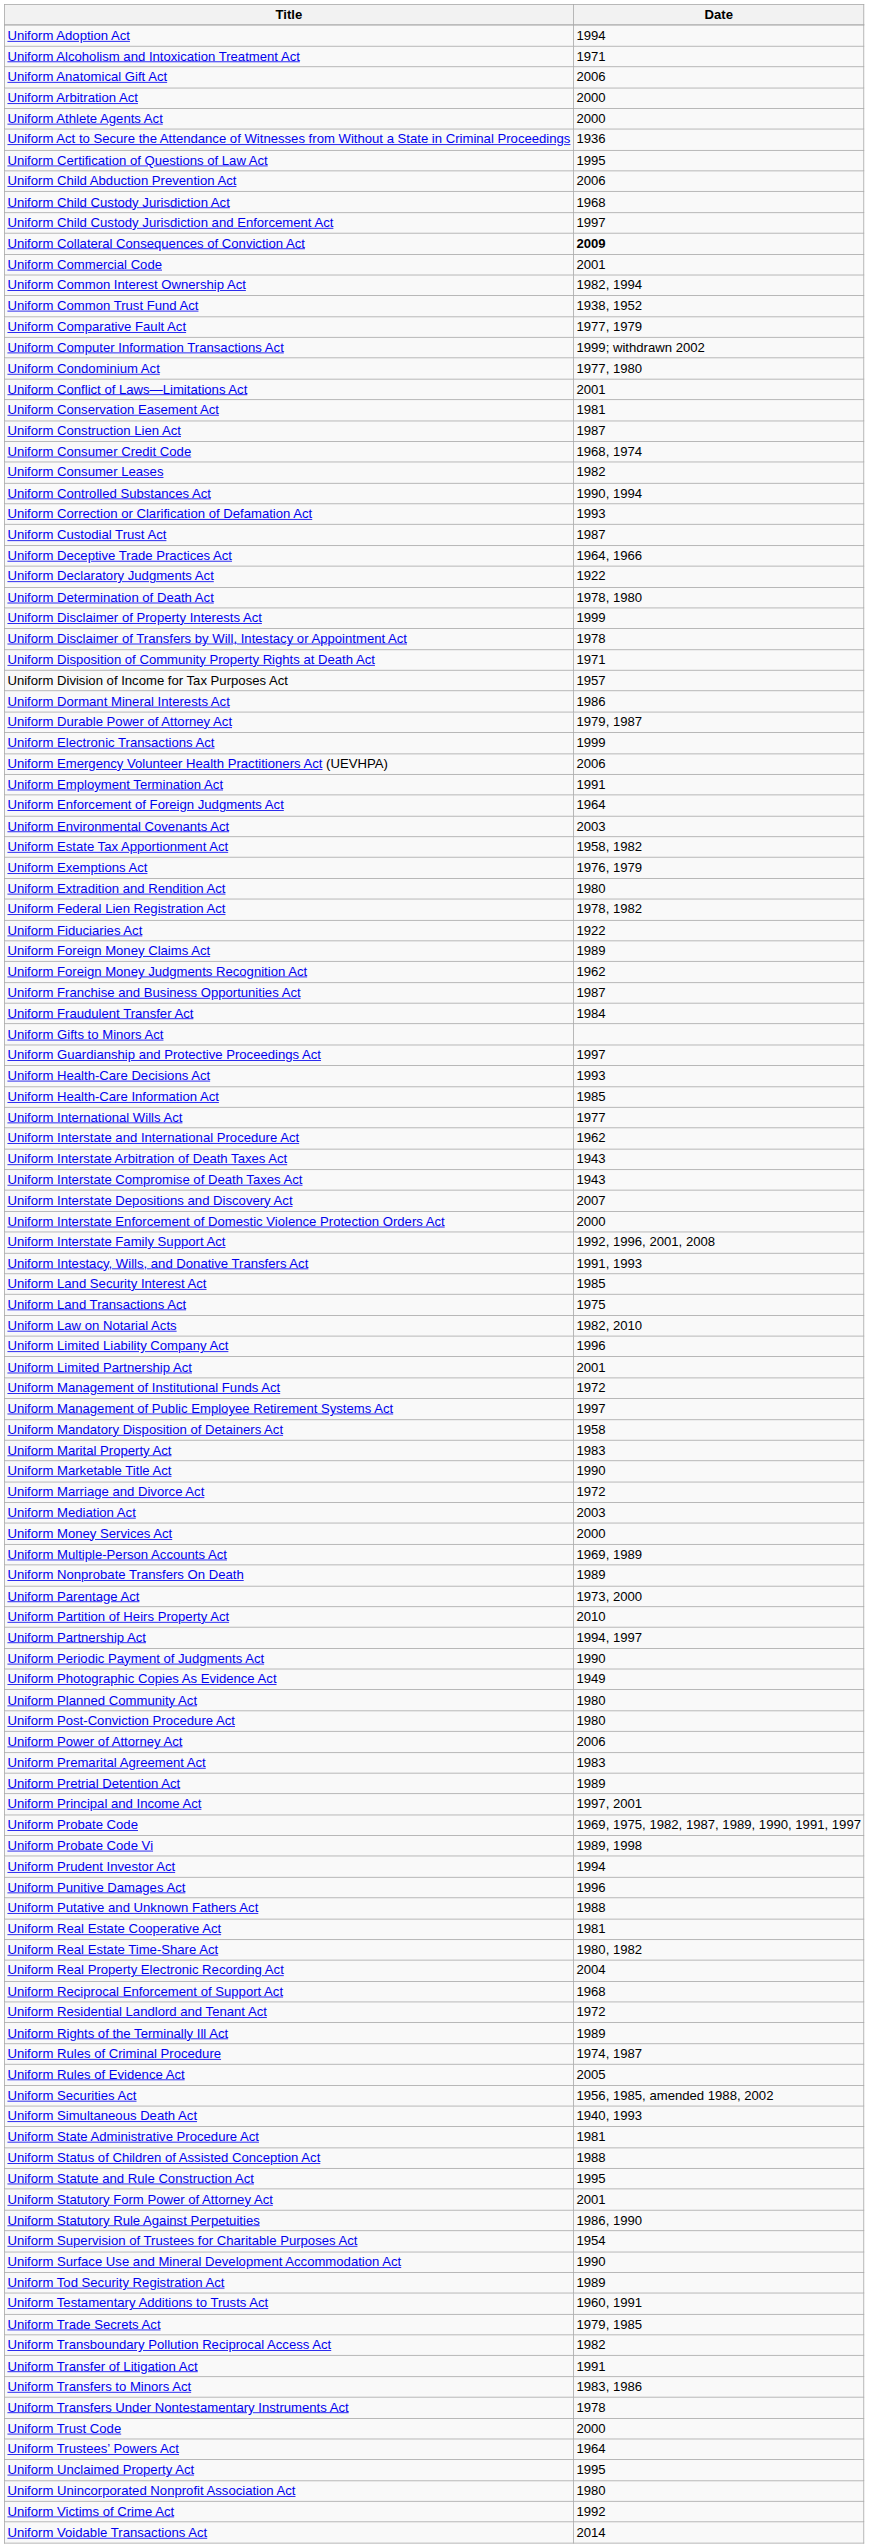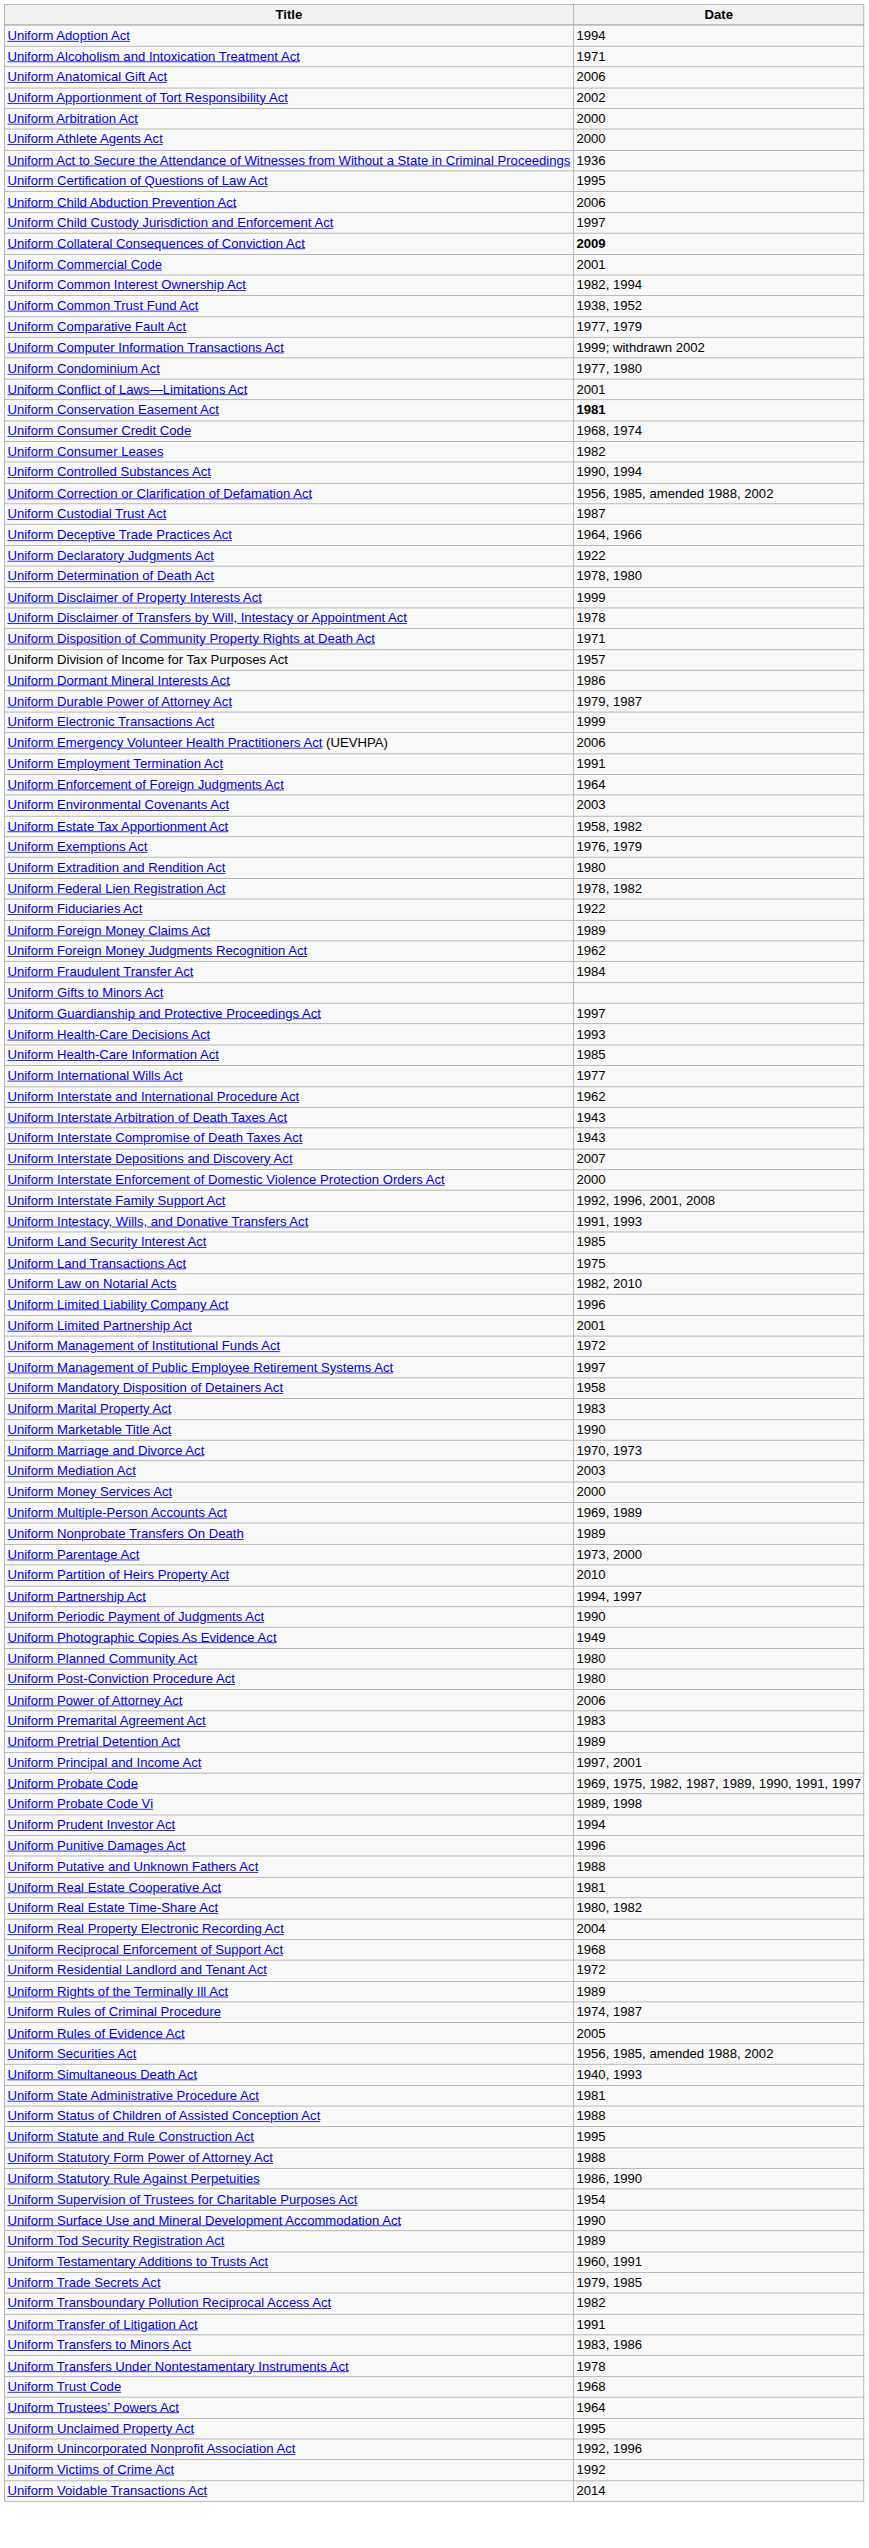 <table class="wikitable sortable">
 <tr>
 <th>Title</th>
 <th>Date</th>
 </tr>
 <tr>
 </tr>
 <tr>
 <td><a href='#'>Uniform Adoption Act</a></td>
 <td>1994</td>
 </tr>
 <tr>
 <td><a href='#'>Uniform Alcoholism and Intoxication Treatment Act</a></td>
 <td>1971</td>
 </tr>
 <tr>
 <td><a href='#'>Uniform Anatomical Gift Act</a></td>
 <td>2006</td>
 </tr>
 <tr>
+<td><a href='#'>Uniform Apportionment of Tort Responsibility Act</a></td>
+<td>2002</td>
+</tr>
+<tr>
 <td><a href='#'>Uniform Arbitration Act</a></td>
 <td>2000</td>
 </tr>
 <tr>
 <td><a href='#'>Uniform Athlete Agents Act</a></td>
 <td>2000</td>
 </tr>
 <tr>
 <td><a href='#'>Uniform Act to Secure the Attendance of Witnesses from Without a State in Criminal Proceedings</a></td>
 <td>1936</td>
 </tr>
 <tr>
 <td><a href='#'>Uniform Certification of Questions of Law Act</a></td>
 <td>1995</td>
 </tr>
 <tr>
 <td><a href='#'>Uniform Child Abduction Prevention Act</a></td>
 <td>2006</td>
-</tr>
-<tr>
-<td><a href='#'>Uniform Child Custody Jurisdiction Act</a></td>
-<td>1968</td>
 </tr>
 <tr>
 <td><a href='#'>Uniform Child Custody Jurisdiction and Enforcement Act</a></td>
 <td>1997</td>
 </tr>
 <tr>
 <td><a href='#'>Uniform Collateral Consequences of Conviction Act</a></td>
 <td><strong>2009</strong></td>
 </tr>
 <tr>
 <td><a href='#'>Uniform Commercial Code</a></td>
 <td>2001</td>
 </tr>
 <tr>
 <td><a href='#'>Uniform Common Interest Ownership Act</a></td>
 <td>1982, 1994</td>
 </tr>
 <tr>
 <td><a href='#'>Uniform Common Trust Fund Act</a></td>
 <td>1938, 1952</td>
 </tr>
 <tr>
 <td><a href='#'>Uniform Comparative Fault Act</a></td>
 <td>1977, 1979</td>
 </tr>
 <tr>
 <td><a href='#'>Uniform Computer Information Transactions Act</a></td>
 <td>1999; withdrawn 2002</td>
 </tr>
 <tr>
 <td><a href='#'>Uniform Condominium Act</a></td>
 <td>1977, 1980</td>
 </tr>
 <tr>
 <td><a href='#'>Uniform Conflict of Laws—Limitations Act</a></td>
 <td>2001</td>
 </tr>
 <tr>
 <td><a href='#'>Uniform Conservation Easement Act</a></td>
-<td>1981</td>
-</tr>
-<tr>
-<td><a href='#'>Uniform Construction Lien Act</a></td>
-<td>1987</td>
+<td><strong>1981</strong></td>
 </tr>
 <tr>
 <td><a href='#'>Uniform Consumer Credit Code</a></td>
 <td>1968, 1974</td>
 </tr>
 <tr>
 <td><a href='#'>Uniform Consumer Leases</a></td>
 <td>1982</td>
 </tr>
 <tr>
 <td><a href='#'>Uniform Controlled Substances Act</a></td>
 <td>1990, 1994</td>
 </tr>
 <tr>
 <td><a href='#'>Uniform Correction or Clarification of Defamation Act</a></td>
-<td>1993</td>
+<td>1956, 1985, amended 1988, 2002</td>
 </tr>
 <tr>
 <td><a href='#'>Uniform Custodial Trust Act</a></td>
 <td>1987</td>
 </tr>
 <tr>
 <td><a href='#'>Uniform Deceptive Trade Practices Act</a></td>
 <td>1964, 1966</td>
 </tr>
 <tr>
 <td><a href='#'>Uniform Declaratory Judgments Act</a></td>
 <td>1922</td>
 </tr>
 <tr>
 <td><a href='#'>Uniform Determination of Death Act</a></td>
 <td>1978, 1980</td>
 </tr>
 <tr>
 <td><a href='#'>Uniform Disclaimer of Property Interests Act</a></td>
 <td>1999</td>
 </tr>
 <tr>
 <td><a href='#'>Uniform Disclaimer of Transfers by Will, Intestacy or Appointment Act</a></td>
 <td>1978</td>
 </tr>
 <tr>
 <td><a href='#'>Uniform Disposition of Community Property Rights at Death Act</a></td>
 <td>1971</td>
 </tr>
 <tr>
 <td>Uniform Division of Income for Tax Purposes Act</td>
 <td>1957</td>
 </tr>
 <tr>
 <td><a href='#'>Uniform Dormant Mineral Interests Act</a></td>
 <td>1986</td>
 </tr>
 <tr>
 <td><a href='#'>Uniform Durable Power of Attorney Act</a></td>
 <td>1979, 1987</td>
 </tr>
 <tr>
 <td><a href='#'>Uniform Electronic Transactions Act</a></td>
 <td>1999</td>
 </tr>
 <tr>
 <td><a href='#'>Uniform Emergency Volunteer Health Practitioners Act</a> (UEVHPA) </td>
 <td>2006</td>
 </tr>
 <tr>
 <td><a href='#'>Uniform Employment Termination Act</a></td>
 <td>1991</td>
 </tr>
 <tr>
 <td><a href='#'>Uniform Enforcement of Foreign Judgments Act</a></td>
 <td>1964</td>
 </tr>
 <tr>
 <td><a href='#'>Uniform Environmental Covenants Act</a></td>
 <td>2003</td>
 </tr>
 <tr>
 <td><a href='#'>Uniform Estate Tax Apportionment Act</a></td>
 <td>1958, 1982</td>
 </tr>
 <tr>
 <td><a href='#'>Uniform Exemptions Act</a></td>
 <td>1976, 1979</td>
 </tr>
 <tr>
 <td><a href='#'>Uniform Extradition and Rendition Act</a></td>
 <td>1980</td>
 </tr>
 <tr>
 <td><a href='#'>Uniform Federal Lien Registration Act</a></td>
 <td>1978, 1982</td>
 </tr>
 <tr>
 <td><a href='#'>Uniform Fiduciaries Act</a></td>
 <td>1922</td>
 </tr>
 <tr>
 <td><a href='#'>Uniform Foreign Money Claims Act</a></td>
 <td>1989</td>
 </tr>
 <tr>
 <td><a href='#'>Uniform Foreign Money Judgments Recognition Act</a></td>
 <td>1962</td>
-</tr>
-<tr>
-<td><a href='#'>Uniform Franchise and Business Opportunities Act</a></td>
-<td>1987</td>
 </tr>
 <tr>
 <td><a href='#'>Uniform Fraudulent Transfer Act</a></td>
 <td>1984</td>
 </tr>
 <tr>
 <td><a href='#'>Uniform Gifts to Minors Act</a></td>
 </tr>
 <tr>
 <td><a href='#'>Uniform Guardianship and Protective Proceedings Act</a></td>
 <td>1997</td>
 </tr>
 <tr>
 <td><a href='#'>Uniform Health-Care Decisions Act</a></td>
 <td>1993</td>
 </tr>
 <tr>
 <td><a href='#'>Uniform Health-Care Information Act</a></td>
 <td>1985</td>
 </tr>
 <tr>
 <td><a href='#'>Uniform International Wills Act</a></td>
 <td>1977</td>
 </tr>
 <tr>
 <td><a href='#'>Uniform Interstate and International Procedure Act</a></td>
 <td>1962</td>
 </tr>
 <tr>
 <td><a href='#'>Uniform Interstate Arbitration of Death Taxes Act</a></td>
 <td>1943</td>
 </tr>
 <tr>
 <td><a href='#'>Uniform Interstate Compromise of Death Taxes Act</a></td>
 <td>1943</td>
 </tr>
 <tr>
 <td><a href='#'>Uniform Interstate Depositions and Discovery Act</a></td>
 <td>2007</td>
 </tr>
 <tr>
 <td><a href='#'>Uniform Interstate Enforcement of Domestic Violence Protection Orders Act</a></td>
 <td>2000</td>
 </tr>
 <tr>
 <td><a href='#'>Uniform Interstate Family Support Act</a></td>
 <td>1992, 1996, 2001, 2008</td>
 </tr>
 <tr>
 <td><a href='#'>Uniform Intestacy, Wills, and Donative Transfers Act</a></td>
 <td>1991, 1993</td>
 </tr>
 <tr>
 <td><a href='#'>Uniform Land Security Interest Act</a></td>
 <td>1985</td>
 </tr>
 <tr>
 <td><a href='#'>Uniform Land Transactions Act</a></td>
 <td>1975</td>
 </tr>
 <tr>
 <td><a href='#'>Uniform Law on Notarial Acts</a></td>
 <td>1982, 2010</td>
 </tr>
 <tr>
 <td><a href='#'>Uniform Limited Liability Company Act</a></td>
 <td>1996</td>
 </tr>
 <tr>
 <td><a href='#'>Uniform Limited Partnership Act</a></td>
 <td>2001</td>
 </tr>
 <tr>
 <td><a href='#'>Uniform Management of Institutional Funds Act</a></td>
 <td>1972</td>
 </tr>
 <tr>
 <td><a href='#'>Uniform Management of Public Employee Retirement Systems Act</a></td>
 <td>1997</td>
 </tr>
 <tr>
 <td><a href='#'>Uniform Mandatory Disposition of Detainers Act</a></td>
 <td>1958</td>
 </tr>
 <tr>
 <td><a href='#'>Uniform Marital Property Act</a></td>
 <td>1983</td>
 </tr>
 <tr>
 <td><a href='#'>Uniform Marketable Title Act</a></td>
 <td>1990</td>
 </tr>
 <tr>
 <td><a href='#'>Uniform Marriage and Divorce Act</a></td>
-<td>1972</td>
+<td>1970, 1973</td>
 </tr>
 <tr>
 <td><a href='#'>Uniform Mediation Act</a></td>
 <td>2003</td>
 </tr>
 <tr>
 <td><a href='#'>Uniform Money Services Act</a></td>
 <td>2000</td>
 </tr>
 <tr>
 <td><a href='#'>Uniform Multiple-Person Accounts Act</a></td>
 <td>1969, 1989</td>
 </tr>
 <tr>
 <td><a href='#'>Uniform Nonprobate Transfers On Death</a></td>
 <td>1989</td>
 </tr>
 <tr>
 <td><a href='#'>Uniform Parentage Act</a></td>
 <td>1973, 2000</td>
 </tr>
 <tr>
 <td><a href='#'>Uniform Partition of Heirs Property Act</a></td>
 <td>2010</td>
 </tr>
 <tr>
 <td><a href='#'>Uniform Partnership Act</a></td>
 <td>1994, 1997</td>
 </tr>
 <tr>
 <td><a href='#'>Uniform Periodic Payment of Judgments Act</a></td>
 <td>1990</td>
 </tr>
 <tr>
 <td><a href='#'>Uniform Photographic Copies As Evidence Act</a></td>
 <td>1949</td>
 </tr>
 <tr>
 <td><a href='#'>Uniform Planned Community Act</a></td>
 <td>1980</td>
 </tr>
 <tr>
 <td><a href='#'>Uniform Post-Conviction Procedure Act</a></td>
 <td>1980</td>
 </tr>
 <tr>
 <td><a href='#'>Uniform Power of Attorney Act</a></td>
 <td>2006</td>
 </tr>
 <tr>
 <td><a href='#'>Uniform Premarital Agreement Act</a></td>
 <td>1983</td>
 </tr>
 <tr>
 <td><a href='#'>Uniform Pretrial Detention Act</a></td>
 <td>1989</td>
 </tr>
 <tr>
 <td><a href='#'>Uniform Principal and Income Act</a></td>
 <td>1997, 2001</td>
 </tr>
 <tr>
 <td><a href='#'>Uniform Probate Code</a></td>
 <td>1969, 1975, 1982, 1987, 1989, 1990, 1991, 1997</td>
 </tr>
 <tr>
 <td><a href='#'>Uniform Probate Code Vi</a></td>
 <td>1989, 1998</td>
 </tr>
 <tr>
 <td><a href='#'>Uniform Prudent Investor Act</a></td>
 <td>1994</td>
 </tr>
 <tr>
 <td><a href='#'>Uniform Punitive Damages Act</a></td>
 <td>1996</td>
 </tr>
 <tr>
 <td><a href='#'>Uniform Putative and Unknown Fathers Act</a></td>
 <td>1988</td>
 </tr>
 <tr>
 <td><a href='#'>Uniform Real Estate Cooperative Act</a></td>
 <td>1981</td>
 </tr>
 <tr>
 <td><a href='#'>Uniform Real Estate Time-Share Act</a></td>
 <td>1980, 1982</td>
 </tr>
 <tr>
 <td><a href='#'>Uniform Real Property Electronic Recording Act</a></td>
 <td>2004</td>
 </tr>
 <tr>
 <td><a href='#'>Uniform Reciprocal Enforcement of Support Act</a></td>
 <td>1968</td>
 </tr>
 <tr>
 <td><a href='#'>Uniform Residential Landlord and Tenant Act</a></td>
 <td>1972</td>
 </tr>
 <tr>
 <td><a href='#'>Uniform Rights of the Terminally Ill Act</a></td>
 <td>1989</td>
 </tr>
 <tr>
 <td><a href='#'>Uniform Rules of Criminal Procedure</a></td>
 <td>1974, 1987</td>
 </tr>
 <tr>
 <td><a href='#'>Uniform Rules of Evidence Act</a></td>
 <td>2005</td>
 </tr>
 <tr>
 <td><a href='#'>Uniform Securities Act</a></td>
 <td>1956, 1985, amended 1988, 2002</td>
 </tr>
 <tr>
 <td><a href='#'>Uniform Simultaneous Death Act</a></td>
 <td>1940, 1993</td>
 </tr>
 <tr>
 <td><a href='#'>Uniform State Administrative Procedure Act</a></td>
 <td>1981</td>
 </tr>
 <tr>
 <td><a href='#'>Uniform Status of Children of Assisted Conception Act</a></td>
 <td>1988</td>
 </tr>
 <tr>
 <td><a href='#'>Uniform Statute and Rule Construction Act</a></td>
 <td>1995</td>
 </tr>
 <tr>
 <td><a href='#'>Uniform Statutory Form Power of Attorney Act</a></td>
-<td>2001</td>
+<td>1988</td>
 </tr>
 <tr>
 <td><a href='#'>Uniform Statutory Rule Against Perpetuities</a></td>
 <td>1986, 1990</td>
 </tr>
 <tr>
 <td><a href='#'>Uniform Supervision of Trustees for Charitable Purposes Act</a></td>
 <td>1954</td>
 </tr>
 <tr>
 <td><a href='#'>Uniform Surface Use and Mineral Development Accommodation Act</a></td>
 <td>1990</td>
 </tr>
 <tr>
 <td><a href='#'>Uniform Tod Security Registration Act</a></td>
 <td>1989</td>
 </tr>
 <tr>
 <td><a href='#'>Uniform Testamentary Additions to Trusts Act</a></td>
 <td>1960, 1991</td>
 </tr>
 <tr>
 <td><a href='#'>Uniform Trade Secrets Act</a></td>
 <td>1979, 1985</td>
 </tr>
 <tr>
 <td><a href='#'>Uniform Transboundary Pollution Reciprocal Access Act</a></td>
 <td>1982</td>
 </tr>
 <tr>
 <td><a href='#'>Uniform Transfer of Litigation Act</a></td>
 <td>1991</td>
 </tr>
 <tr>
 <td><a href='#'>Uniform Transfers to Minors Act</a></td>
 <td>1983, 1986</td>
 </tr>
 <tr>
 <td><a href='#'>Uniform Transfers Under Nontestamentary Instruments Act</a></td>
 <td>1978</td>
 </tr>
 <tr>
 <td><a href='#'>Uniform Trust Code</a></td>
-<td>2000</td>
+<td>1968</td>
 </tr>
 <tr>
 <td><a href='#'>Uniform Trustees’ Powers Act</a></td>
 <td>1964</td>
 </tr>
 <tr>
 <td><a href='#'>Uniform Unclaimed Property Act</a></td>
 <td>1995</td>
 </tr>
 <tr>
 <td><a href='#'>Uniform Unincorporated Nonprofit Association Act</a></td>
-<td>1980</td>
+<td>1992, 1996</td>
 </tr>
 <tr>
 <td><a href='#'>Uniform Victims of Crime Act</a></td>
 <td>1992</td>
 </tr>
 <tr>
 <td><a href='#'>Uniform Voidable Transactions Act</a></td>
 <td>2014</td>
 </tr>
 </table>
